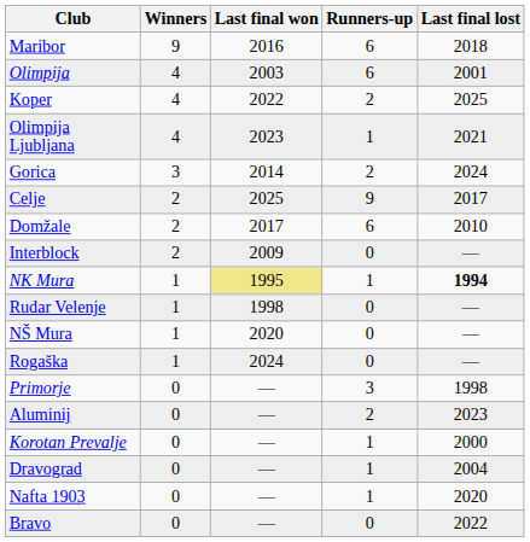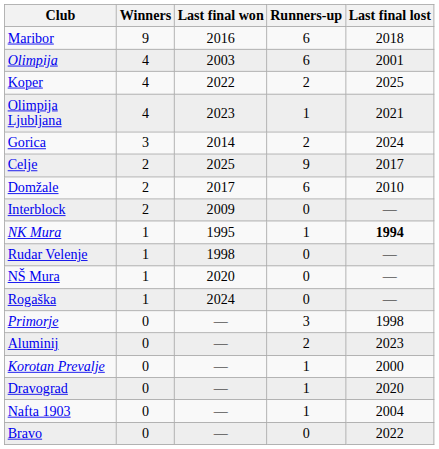 <table class="wikitable sortable" style="text-align: center;">
 <tr>
 <th width="120">Club</th>
 <th>Winners</th>
 <th>Last final won</th>
 <th>Runners-up</th>
 <th>Last final lost</th>
 </tr>
 <tr>
 <td align=left><a href='#'>Maribor</a></td>
 <td>9</td>
 <td>2016</td>
 <td>6</td>
 <td>2018</td>
 </tr>
 <tr bgcolor=#EEEEEE>
 <td align=left><em><a href='#'>Olimpija</a></em></td>
 <td>4</td>
 <td>2003</td>
 <td>6</td>
 <td>2001</td>
 </tr>
 <tr>
 <td align=left><a href='#'>Koper</a></td>
 <td>4</td>
 <td>2022</td>
 <td>2</td>
 <td>2025</td>
 </tr>
 <tr bgcolor=#EEEEEE>
 <td align=left><a href='#'>Olimpija Ljubljana</a></td>
 <td>4</td>
 <td>2023</td>
 <td>1</td>
 <td>2021</td>
 </tr>
 <tr>
 <td align=left><a href='#'>Gorica</a></td>
 <td>3</td>
 <td>2014</td>
 <td>2</td>
 <td>2024</td>
 </tr>
 <tr bgcolor=#EEEEEE>
 <td align=left><a href='#'>Celje</a></td>
 <td>2</td>
 <td>2025</td>
 <td>9</td>
 <td>2017</td>
 </tr>
 <tr>
 <td align=left><a href='#'>Domžale</a></td>
 <td>2</td>
 <td>2017</td>
 <td>6</td>
 <td>2010</td>
 </tr>
 <tr bgcolor=#EEEEEE>
 <td align=left><a href='#'>Interblock</a></td>
 <td>2</td>
 <td>2009</td>
 <td>0</td>
 <td>—</td>
 </tr>
 <tr>
 <td align=left><em><a href='#'>NK Mura</a></em></td>
 <td>1</td>
-<td style="background: khaki;">1995</td>
+<td>1995</td>
 <td>1</td>
 <td><strong>1994</strong></td>
 </tr>
 <tr bgcolor=#EEEEEE>
 <td align=left><a href='#'>Rudar Velenje</a></td>
 <td>1</td>
 <td>1998</td>
 <td>0</td>
 <td>—</td>
 </tr>
 <tr>
 <td align=left><a href='#'>NŠ Mura</a></td>
 <td>1</td>
 <td>2020</td>
 <td>0</td>
 <td>—</td>
 </tr>
 <tr bgcolor=#EEEEEE>
 <td align=left><a href='#'>Rogaška</a></td>
 <td>1</td>
 <td>2024</td>
 <td>0</td>
 <td>—</td>
 </tr>
 <tr>
 <td align=left><em><a href='#'>Primorje</a></em></td>
 <td>0</td>
 <td>—</td>
 <td>3</td>
 <td>1998</td>
 </tr>
 <tr bgcolor=#EEEEEE>
 <td align=left><a href='#'>Aluminij</a></td>
 <td>0</td>
 <td>—</td>
 <td>2</td>
 <td>2023</td>
 </tr>
 <tr>
 <td align=left><em><a href='#'>Korotan Prevalje</a></em></td>
 <td>0</td>
 <td>—</td>
 <td>1</td>
 <td>2000</td>
 </tr>
 <tr bgcolor=#EEEEEE>
 <td align=left><a href='#'>Dravograd</a></td>
 <td>0</td>
 <td>—</td>
 <td>1</td>
-<td>2004</td>
+<td>2020</td>
 </tr>
 <tr>
 <td align=left><a href='#'>Nafta 1903</a></td>
 <td>0</td>
 <td>—</td>
 <td>1</td>
-<td>2020</td>
+<td>2004</td>
 </tr>
 <tr bgcolor=#EEEEEE>
 <td align=left><a href='#'>Bravo</a></td>
 <td>0</td>
 <td>—</td>
 <td>0</td>
 <td>2022</td>
 </tr>
 </table>
